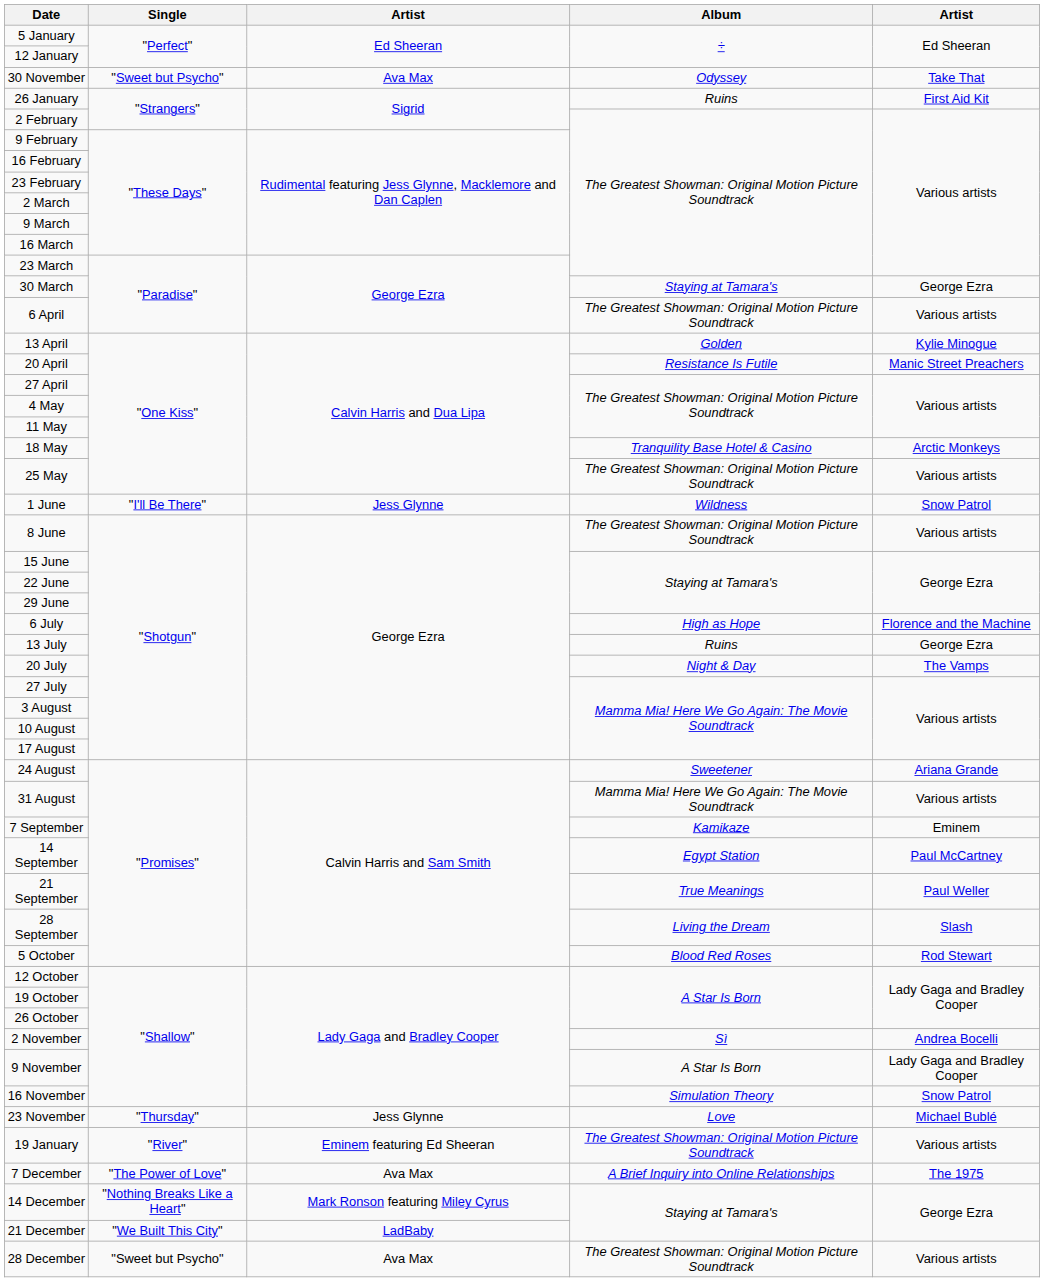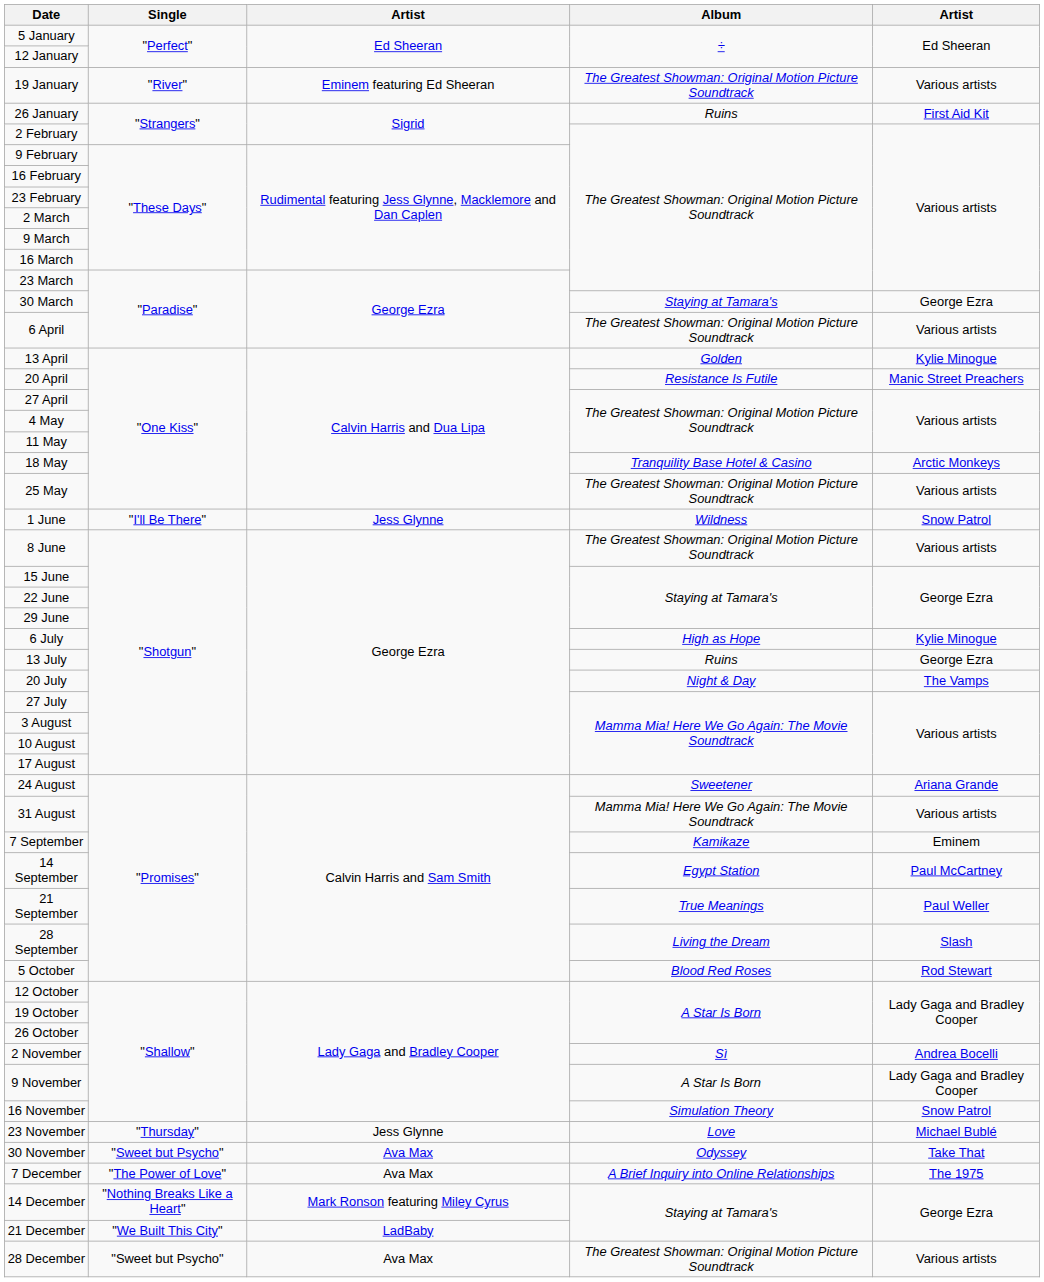 <table class="wikitable" style="font-size:97%; text-align:center;">
 <tr>
 <th>Date</th>
 <th>Single</th>
 <th>Artist</th>
 <th>Album</th>
 <th>Artist</th>
 </tr>
 <tr>
 <td>5 January</td>
 <td rowspan="2">"<a href='#'>Perfect</a>"</td>
 <td rowspan="2"><a href='#'>Ed Sheeran</a></td>
 <td rowspan="2"><em><a href='#'>÷</a></em></td>
 <td rowspan="2">Ed Sheeran</td>
 </tr>
 <tr>
 <td>12 January</td>
 </tr>
 <tr>
-<td>30 November</td>
-<td>"<a href='#'>Sweet but Psycho</a>"</td>
-<td><a href='#'>Ava Max</a></td>
-<td><em><a href='#'>Odyssey</a></em></td>
-<td><a href='#'>Take That</a></td>
+<td>19 January</td>
+<td>"<a href='#'>River</a>"</td>
+<td><a href='#'>Eminem</a> featuring Ed Sheeran</td>
+<td><em><a href='#'>The Greatest Showman: Original Motion Picture Soundtrack</a></em></td>
+<td>Various artists</td>
 </tr>
 <tr>
 <td>26 January</td>
 <td rowspan="2">"<a href='#'>Strangers</a>"</td>
 <td rowspan="2"><a href='#'>Sigrid</a></td>
 <td><em>Ruins</em></td>
 <td><a href='#'>First Aid Kit</a></td>
 </tr>
 <tr>
 <td>2 February</td>
 <td rowspan="8"><em>The Greatest Showman: Original Motion Picture Soundtrack</em></td>
 <td rowspan="8">Various artists</td>
 </tr>
 <tr>
 <td>9 February</td>
 <td rowspan="6">"<a href='#'>These Days</a>"</td>
 <td rowspan="6"><a href='#'>Rudimental</a> featuring <a href='#'>Jess Glynne</a>, <a href='#'>Macklemore</a> and <a href='#'>Dan Caplen</a></td>
 </tr>
 <tr>
 <td>16 February</td>
 </tr>
 <tr>
 <td>23 February</td>
 </tr>
 <tr>
 <td>2 March</td>
 </tr>
 <tr>
 <td>9 March</td>
 </tr>
 <tr>
 <td>16 March</td>
 </tr>
 <tr>
 <td>23 March</td>
 <td rowspan="3">"<a href='#'>Paradise</a>"</td>
 <td rowspan="3"><a href='#'>George Ezra</a></td>
 </tr>
 <tr>
 <td>30 March</td>
 <td><em><a href='#'>Staying at Tamara's</a></em></td>
 <td>George Ezra</td>
 </tr>
 <tr>
 <td>6 April</td>
 <td><em>The Greatest Showman: Original Motion Picture Soundtrack</em></td>
 <td>Various artists</td>
 </tr>
 <tr>
 <td>13 April</td>
 <td rowspan="7">"<a href='#'>One Kiss</a>"</td>
 <td rowspan="7"><a href='#'>Calvin Harris</a> and <a href='#'>Dua Lipa</a></td>
 <td><em><a href='#'>Golden</a></em></td>
 <td><a href='#'>Kylie Minogue</a></td>
 </tr>
 <tr>
 <td>20 April</td>
 <td><em><a href='#'>Resistance Is Futile</a></em></td>
 <td><a href='#'>Manic Street Preachers</a></td>
 </tr>
 <tr>
 <td>27 April</td>
 <td rowspan="3"><em>The Greatest Showman: Original Motion Picture Soundtrack</em></td>
 <td rowspan="3">Various artists</td>
 </tr>
 <tr>
 <td>4 May</td>
 </tr>
 <tr>
 <td>11 May</td>
 </tr>
 <tr>
 <td>18 May</td>
 <td><em><a href='#'>Tranquility Base Hotel & Casino</a></em></td>
 <td><a href='#'>Arctic Monkeys</a></td>
 </tr>
 <tr>
 <td>25 May</td>
 <td><em>The Greatest Showman: Original Motion Picture Soundtrack</em></td>
 <td>Various artists</td>
 </tr>
 <tr>
 <td>1 June</td>
 <td>"<a href='#'>I'll Be There</a>"</td>
 <td><a href='#'>Jess Glynne</a></td>
 <td><em><a href='#'>Wildness</a></em></td>
 <td><a href='#'>Snow Patrol</a></td>
 </tr>
 <tr>
 <td>8 June</td>
 <td rowspan="11">"<a href='#'>Shotgun</a>"</td>
 <td rowspan="11">George Ezra</td>
 <td><em>The Greatest Showman: Original Motion Picture Soundtrack</em></td>
 <td>Various artists</td>
 </tr>
 <tr>
 <td>15 June</td>
 <td rowspan="3"><em>Staying at Tamara's</em></td>
 <td rowspan="3">George Ezra</td>
 </tr>
 <tr>
 <td>22 June</td>
 </tr>
 <tr>
 <td>29 June</td>
 </tr>
 <tr>
 <td>6 July</td>
 <td><em><a href='#'>High as Hope</a></em></td>
-<td><a href='#'>Florence and the Machine</a></td>
+<td><a href='#'>Kylie Minogue</a></td>
 </tr>
 <tr>
 <td>13 July</td>
 <td><em>Ruins</em></td>
 <td>George Ezra</td>
 </tr>
 <tr>
 <td>20 July</td>
 <td><em><a href='#'>Night & Day</a></em></td>
 <td><a href='#'>The Vamps</a></td>
 </tr>
 <tr>
 <td>27 July</td>
 <td rowspan="4"><em><a href='#'>Mamma Mia! Here We Go Again: The Movie Soundtrack</a></em></td>
 <td rowspan="4">Various artists</td>
 </tr>
 <tr>
 <td>3 August</td>
 </tr>
 <tr>
 <td>10 August</td>
 </tr>
 <tr>
 <td>17 August</td>
 </tr>
 <tr>
 <td>24 August</td>
 <td rowspan="7">"<a href='#'>Promises</a>"</td>
 <td rowspan="7">Calvin Harris and <a href='#'>Sam Smith</a></td>
 <td><em><a href='#'>Sweetener</a></em></td>
 <td><a href='#'>Ariana Grande</a></td>
 </tr>
 <tr>
 <td>31 August</td>
 <td><em>Mamma Mia! Here We Go Again: The Movie Soundtrack</em></td>
 <td>Various artists</td>
 </tr>
 <tr>
 <td>7 September</td>
 <td><em><a href='#'>Kamikaze</a></em></td>
 <td>Eminem</td>
 </tr>
 <tr>
 <td>14 September</td>
 <td><em><a href='#'>Egypt Station</a></em></td>
 <td><a href='#'>Paul McCartney</a></td>
 </tr>
 <tr>
 <td>21 September</td>
 <td><em><a href='#'>True Meanings</a></em></td>
 <td><a href='#'>Paul Weller</a></td>
 </tr>
 <tr>
 <td>28 September</td>
 <td><em><a href='#'>Living the Dream</a></em></td>
 <td><a href='#'>Slash</a></td>
 </tr>
 <tr>
 <td>5 October</td>
 <td><em><a href='#'>Blood Red Roses</a></em></td>
 <td><a href='#'>Rod Stewart</a></td>
 </tr>
 <tr>
 <td>12 October</td>
 <td rowspan="6">"<a href='#'>Shallow</a>"</td>
 <td rowspan="6"><a href='#'>Lady Gaga</a> and <a href='#'>Bradley Cooper</a></td>
 <td rowspan="3"><em><a href='#'>A Star Is Born</a></em></td>
 <td rowspan="3">Lady Gaga and Bradley Cooper</td>
 </tr>
 <tr>
 <td>19 October</td>
 </tr>
 <tr>
 <td>26 October</td>
 </tr>
 <tr>
 <td>2 November</td>
 <td><em><a href='#'>Sì</a></em></td>
 <td><a href='#'>Andrea Bocelli</a></td>
 </tr>
 <tr>
 <td>9 November</td>
 <td><em>A Star Is Born</em></td>
 <td>Lady Gaga and Bradley Cooper</td>
 </tr>
 <tr>
 <td>16 November</td>
 <td><em><a href='#'>Simulation Theory</a></em></td>
 <td><a href='#'>Snow Patrol</a></td>
 </tr>
 <tr>
 <td>23 November</td>
 <td>"<a href='#'>Thursday</a>"</td>
 <td>Jess Glynne</td>
 <td><em><a href='#'>Love</a></em></td>
 <td><a href='#'>Michael Bublé</a></td>
 </tr>
 <tr>
-<td>19 January</td>
-<td>"<a href='#'>River</a>"</td>
-<td><a href='#'>Eminem</a> featuring Ed Sheeran</td>
-<td><em><a href='#'>The Greatest Showman: Original Motion Picture Soundtrack</a></em></td>
-<td>Various artists</td>
+<td>30 November</td>
+<td>"<a href='#'>Sweet but Psycho</a>"</td>
+<td><a href='#'>Ava Max</a></td>
+<td><em><a href='#'>Odyssey</a></em></td>
+<td><a href='#'>Take That</a></td>
 </tr>
 <tr>
 <td>7 December</td>
 <td>"<a href='#'>The Power of Love</a>"</td>
 <td>Ava Max</td>
 <td><em><a href='#'>A Brief Inquiry into Online Relationships</a></em></td>
 <td><a href='#'>The 1975</a></td>
 </tr>
 <tr>
 <td>14 December</td>
 <td>"<a href='#'>Nothing Breaks Like a Heart</a>"</td>
 <td><a href='#'>Mark Ronson</a> featuring <a href='#'>Miley Cyrus</a></td>
 <td rowspan="2"><em>Staying at Tamara's</em></td>
 <td rowspan="2">George Ezra</td>
 </tr>
 <tr>
 <td>21 December</td>
 <td>"<a href='#'>We Built This City</a>"</td>
 <td><a href='#'>LadBaby</a></td>
 </tr>
 <tr>
 <td>28 December</td>
 <td>"Sweet but Psycho"</td>
 <td>Ava Max</td>
 <td><em>The Greatest Showman: Original Motion Picture Soundtrack</em></td>
 <td>Various artists</td>
 </tr>
 </table>
